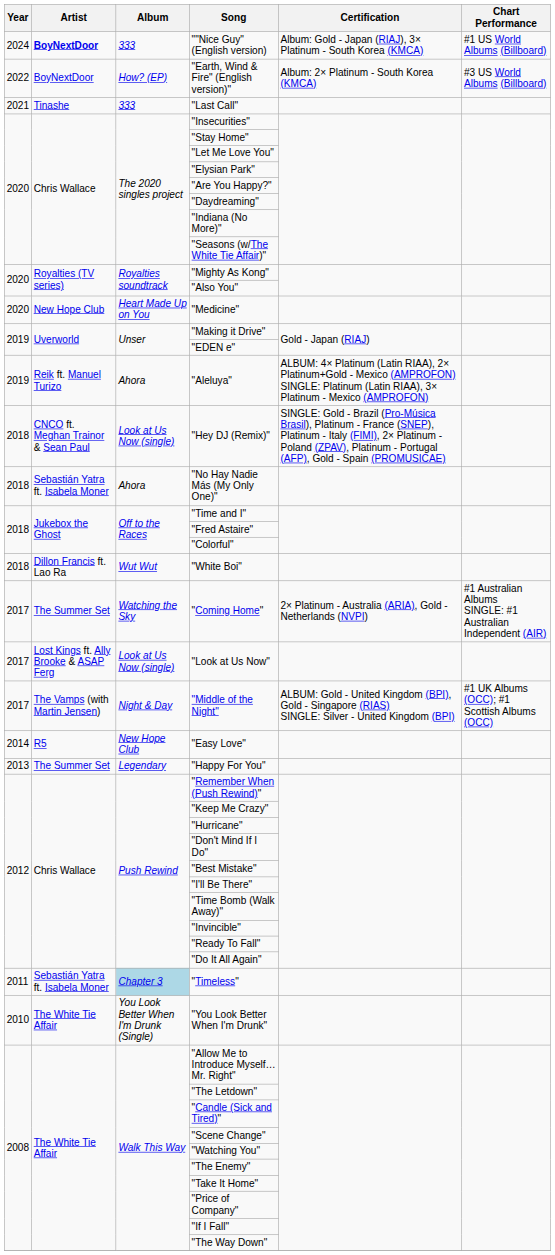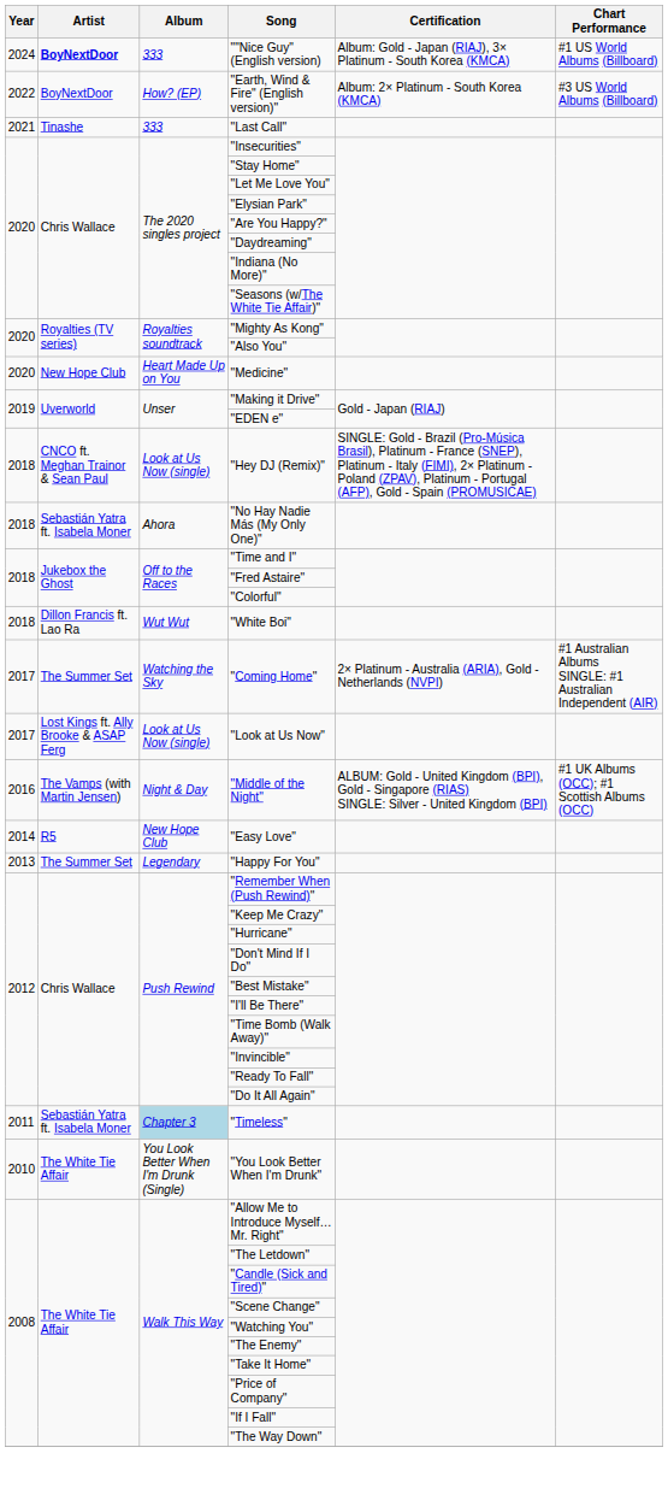 <table class="wikitable">
 <tr>
 <th>Year</th>
 <th>Artist</th>
 <th>Album</th>
 <th>Song</th>
 <th>Certification</th>
 <th>Chart Performance</th>
 </tr>
 <tr>
 <td rowspan="1">2024</td>
 <td rowspan="1"><strong><a href='#'>BoyNextDoor</a></strong></td>
 <td rowspan="1"><em><a href='#'>333</a></em></td>
 <td>""Nice Guy" (English version)</td>
 <td rowspan="1">Album: Gold - Japan (<a href='#'>RIAJ</a>), 3× Platinum - South Korea <a href='#'>(KMCA)</a></td>
 <td>#1 US <a href='#'>World Albums</a> <a href='#'>(Billboard)</a></td>
 </tr>
 <tr>
 <td rowspan="1">2022</td>
 <td rowspan="1"><a href='#'>BoyNextDoor</a></td>
 <td rowspan="1"><em><a href='#'>How? (EP)</a></em></td>
 <td>"Earth, Wind & Fire" (English version)"</td>
 <td rowspan="1">Album: 2× Platinum - South Korea <a href='#'>(KMCA)</a></td>
 <td>#3 US <a href='#'>World Albums</a> <a href='#'>(Billboard)</a></td>
 </tr>
 <tr>
 <td rowspan="1">2021</td>
 <td rowspan="1"><a href='#'>Tinashe</a></td>
 <td rowspan="1"><em><a href='#'>333</a></em></td>
 <td>"Last Call"</td>
 <td rowspan="1"></td>
 </tr>
 <tr>
 <td rowspan="8">2020</td>
 <td rowspan="8">Chris Wallace</td>
 <td rowspan="8"><em>The 2020 singles project</em></td>
 <td>"Insecurities"</td>
 <td rowspan="8"></td>
 <td rowspan="8"></td>
 </tr>
 <tr>
 <td>"Stay Home"</td>
 </tr>
 <tr>
 <td>"Let Me Love You"</td>
 </tr>
 <tr>
 <td>"Elysian Park"</td>
 </tr>
 <tr>
 <td>"Are You Happy?"</td>
 </tr>
 <tr>
 <td>"Daydreaming"</td>
 </tr>
 <tr>
 <td>"Indiana (No More)"</td>
 </tr>
 <tr>
 <td>"Seasons (w/<a href='#'>The White Tie Affair</a>)"</td>
 </tr>
 <tr>
 <td rowspan="2">2020</td>
 <td rowspan="2"><a href='#'>Royalties (TV series)</a></td>
 <td rowspan="2"><em><a href='#'>Royalties soundtrack</a></em></td>
 <td>"Mighty As Kong"</td>
 <td rowspan="2"></td>
 <td rowspan="2"></td>
 </tr>
 <tr>
 <td>"Also You"</td>
 </tr>
 <tr>
 <td rowspan="1">2020</td>
 <td rowspan="1"><a href='#'>New Hope Club</a></td>
 <td rowspan="1"><em><a href='#'>Heart Made Up on You</a></em></td>
 <td>"Medicine"</td>
 <td rowspan="1"></td>
 <td rowspan="1"></td>
 </tr>
 <tr>
 <td rowspan="2">2019</td>
 <td rowspan="2"><a href='#'>Uverworld</a></td>
 <td rowspan="2"><em>Unser</em></td>
 <td>"Making it Drive"</td>
 <td rowspan="2">Gold - Japan (<a href='#'>RIAJ</a>)</td>
 <td rowspan="2"></td>
 </tr>
 <tr>
 <td>"EDEN e"</td>
 </tr>
 <tr>
-<td rowspan="1">2019</td>
-<td rowspan="1"><a href='#'>Reik</a> ft. <a href='#'>Manuel Turizo</a></td>
-<td rowspan="1"><em>Ahora</em></td>
-<td>"Aleluya"</td>
-<td>ALBUM: 4× Platinum (Latin RIAA), 2× Platinum+Gold - Mexico <a href='#'>(AMPROFON)</a><br>SINGLE: Platinum (Latin RIAA), 3× Platinum - Mexico <a href='#'>(AMPROFON)</a></td>
-<td rowspan="1"></td>
-</tr>
-<tr>
 <td rowspan="1">2018</td>
 <td rowspan="1"><a href='#'>CNCO</a> ft. <a href='#'>Meghan Trainor</a> & <a href='#'>Sean Paul</a></td>
 <td rowspan="1"><em><a href='#'>Look at Us Now (single)</a></em></td>
 <td>"Hey DJ (Remix)"</td>
 <td>SINGLE: Gold - Brazil (<a href='#'>Pro-Música Brasil</a>), Platinum - France (<a href='#'>SNEP</a>), Platinum - Italy <a href='#'>(FIMI)</a>, 2× Platinum - Poland <a href='#'>(ZPAV)</a>, Platinum - Portugal <a href='#'>(AFP)</a>, Gold - Spain <a href='#'>(PROMUSICAE)</a></td>
 <td rowspan="1"></td>
 </tr>
 <tr>
 <td rowspan="1">2018</td>
 <td rowspan="1"><a href='#'>Sebastián Yatra</a> ft. <a href='#'>Isabela Moner</a></td>
 <td rowspan="1"><em>Ahora</em></td>
 <td>"No Hay Nadie Más (My Only One)"</td>
 <td rowspan="1"></td>
 <td rowspan="1"></td>
 </tr>
 <tr>
 <td rowspan="3">2018</td>
 <td rowspan="3"><a href='#'>Jukebox the Ghost</a></td>
 <td rowspan="3"><em><a href='#'>Off to the Races</a></em></td>
 <td>"Time and I"</td>
 <td rowspan="3"></td>
 <td rowspan="3"></td>
 </tr>
 <tr>
 <td>"Fred Astaire"</td>
 </tr>
 <tr>
 <td>"Colorful"</td>
 </tr>
 <tr>
 <td rowspan="1">2018</td>
 <td rowspan="1"><a href='#'>Dillon Francis</a> ft. Lao Ra</td>
 <td rowspan="1"><em><a href='#'>Wut Wut</a></em></td>
 <td>"White Boi"</td>
 <td rowspan="1"></td>
 <td rowspan="1"></td>
 </tr>
 <tr>
 <td rowspan="1">2017</td>
 <td rowspan="1"><a href='#'>The Summer Set</a></td>
 <td rowspan="1"><em><a href='#'>Watching the Sky</a></em></td>
 <td>"<a href='#'>Coming Home</a>"</td>
 <td>2× Platinum - Australia <a href='#'>(ARIA)</a>, Gold - Netherlands (<a href='#'>NVPI</a>)</td>
 <td rowspan="1">#1 Australian Albums <br>SINGLE: #1 Australian Independent <a href='#'>(AIR)</a></td>
 </tr>
 <tr>
 <td rowspan="1">2017</td>
 <td rowspan="1"><a href='#'>Lost Kings</a> ft. <a href='#'>Ally Brooke</a> & <a href='#'>ASAP Ferg</a></td>
 <td rowspan="1"><em><a href='#'>Look at Us Now (single)</a></em></td>
 <td>"Look at Us Now"</td>
 <td rowspan="1"></td>
 <td rowspan="1"></td>
 </tr>
 <tr>
-<td rowspan="1">2017</td>
+<td rowspan="1">2016</td>
 <td rowspan="1"><a href='#'>The Vamps</a> (with <a href='#'>Martin Jensen</a>)</td>
 <td rowspan="1"><em><a href='#'>Night & Day</a></em></td>
 <td><a href='#'>"Middle of the Night"</a></td>
 <td>ALBUM: Gold - United Kingdom <a href='#'>(BPI)</a>, Gold - Singapore <a href='#'>(RIAS)</a><br>SINGLE: Silver - United Kingdom <a href='#'>(BPI)</a></td>
 <td rowspan="1">#1 UK Albums <a href='#'>(OCC)</a>; #1 Scottish Albums <a href='#'>(OCC)</a></td>
 </tr>
 <tr>
 <td rowspan="1">2014</td>
 <td rowspan="1"><a href='#'>R5</a></td>
 <td rowspan="1"><em><a href='#'>New Hope Club</a></em></td>
 <td>"Easy Love"</td>
 <td rowspan="1"></td>
 <td rowspan="1"></td>
 </tr>
 <tr>
 <td rowspan="1">2013</td>
 <td rowspan="1"><a href='#'>The Summer Set</a></td>
 <td rowspan="1"><em><a href='#'>Legendary</a></em></td>
 <td>"Happy For You"</td>
 <td rowspan="1"></td>
 <td rowspan="1"></td>
 </tr>
 <tr>
 <td rowspan="10">2012</td>
 <td rowspan="10">Chris Wallace</td>
 <td rowspan="10"><em><a href='#'>Push Rewind</a></em></td>
 <td>"<a href='#'>Remember When (Push Rewind)</a>"</td>
 <td rowspan="10"></td>
 <td rowspan="10"></td>
 </tr>
 <tr>
 <td>"Keep Me Crazy"</td>
 </tr>
 <tr>
 <td>"Hurricane"</td>
 </tr>
 <tr>
 <td>"Don't Mind If I Do"</td>
 </tr>
 <tr>
 <td>"Best Mistake"</td>
 </tr>
 <tr>
 <td>"I'll Be There"</td>
 </tr>
 <tr>
 <td>"Time Bomb (Walk Away)"</td>
 </tr>
 <tr>
 <td>"Invincible"</td>
 </tr>
 <tr>
 <td>"Ready To Fall"</td>
 </tr>
 <tr>
 <td>"Do It All Again"</td>
 </tr>
 <tr>
 <td rowspan="1">2011</td>
 <td rowspan="1"><a href='#'>Sebastián Yatra</a> ft. <a href='#'>Isabela Moner</a></td>
 <td rowspan="1" style="background: lightblue;"><em><a href='#'>Chapter 3</a></em></td>
 <td>"<a href='#'>Timeless</a>"</td>
 <td rowspan="1"></td>
 <td rowspan="1"></td>
 </tr>
 <tr>
 <td>2010</td>
 <td rowspan="1"><a href='#'>The White Tie Affair</a></td>
 <td rowspan="1"><em>You Look Better When I'm Drunk (Single)</em></td>
 <td>"You Look Better When I'm Drunk"</td>
 <td rowspan="1"></td>
 <td rowspan="1"></td>
 </tr>
 <tr>
 <td rowspan="10">2008</td>
 <td rowspan="10"><a href='#'>The White Tie Affair</a></td>
 <td rowspan="10"><em><a href='#'>Walk This Way</a></em></td>
 <td>"Allow Me to Introduce Myself…Mr. Right"</td>
 <td rowspan="10"></td>
 <td rowspan="10"></td>
 </tr>
 <tr>
 <td>"The Letdown"</td>
 </tr>
 <tr>
 <td>"<a href='#'>Candle (Sick and Tired)</a>"</td>
 </tr>
 <tr>
 <td>"Scene Change"</td>
 </tr>
 <tr>
 <td>"Watching You"</td>
 </tr>
 <tr>
 <td>"The Enemy"</td>
 </tr>
 <tr>
 <td>"Take It Home"</td>
 </tr>
 <tr>
 <td>"Price of Company"</td>
 </tr>
 <tr>
 <td>"If I Fall"</td>
 </tr>
 <tr>
 <td>"The Way Down"</td>
 </tr>
 <tr>
 </tr>
 </table>
